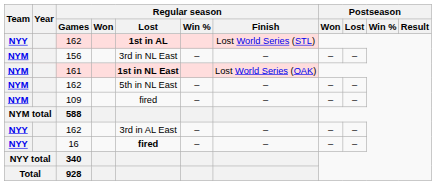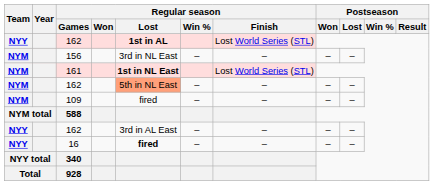 <table class="wikitable" style="font-size: 95%; text-align:center;">
 <tr>
 <th rowspan="2">Team</th>
 <th rowspan="2">Year</th>
 <th colspan="5">Regular season</th>
 <th colspan="4">Postseason</th>
 </tr>
 <tr>
 <th>Games</th>
 <th>Won</th>
 <th>Lost</th>
 <th>Win %</th>
 <th>Finish</th>
 <th>Won</th>
 <th>Lost</th>
 <th>Win %</th>
 <th>Result</th>
 </tr>
 <tr style="background:#fdd">
 <th><a href='#'>NYY</a></th>
 <th></th>
 <td>162</td>
 <td></td>
 <td><strong>1st in AL</strong></td>
 <td></td>
 <td>Lost <a href='#'>World Series</a> (<a href='#'>STL</a>)</td>
 </tr>
 <tr>
 <th><a href='#'>NYM</a></th>
 <th></th>
 <td>156</td>
 <td></td>
 <td>3rd in NL East</td>
 <td>–</td>
 <td>–</td>
 <td>–</td>
 <td>–</td>
 </tr>
 <tr style="background:#fdd">
 <th><a href='#'>NYM</a></th>
 <th></th>
 <td>161</td>
 <td></td>
 <td><strong>1st in NL East</strong></td>
 <td></td>
-<td>Lost <a href='#'>World Series</a> (<a href='#'>OAK</a>)</td>
+<td>Lost <a href='#'>World Series</a> (<a href='#'>STL</a>)</td>
 </tr>
 <tr>
 <th><a href='#'>NYM</a></th>
 <th></th>
 <td>162</td>
 <td></td>
-<td>5th in NL East</td>
+<td style="background: lightsalmon;">5th in NL East</td>
 <td>–</td>
 <td>–</td>
 <td>–</td>
 <td>–</td>
 </tr>
 <tr>
 <th><a href='#'>NYM</a></th>
 <th></th>
 <td>109</td>
 <td></td>
 <td>fired</td>
 <td>–</td>
 <td>–</td>
 <td>–</td>
 <td>–</td>
 </tr>
 <tr>
 <th colspan="2">NYM total</th>
 <th>588</th>
 <th></th>
 <th></th>
 <th></th>
 <th></th>
 </tr>
 <tr>
 <th><a href='#'>NYY</a></th>
 <th></th>
 <td>162</td>
 <td></td>
 <td>3rd in AL East</td>
 <td>–</td>
 <td>–</td>
 <td>–</td>
 <td>–</td>
 </tr>
 <tr>
 <th><a href='#'>NYY</a></th>
 <th></th>
 <td>16</td>
 <td></td>
 <td><strong>fired</strong></td>
 <td>–</td>
 <td>–</td>
 <td>–</td>
 <td>–</td>
 </tr>
 <tr>
 <th colspan="2">NYY total</th>
 <th>340</th>
 <th></th>
 <th></th>
 <th></th>
 <th></th>
 </tr>
 <tr>
 <th colspan="2">Total</th>
 <th>928</th>
 <th></th>
 <th></th>
 <th></th>
 <th></th>
 </tr>
 </table>
